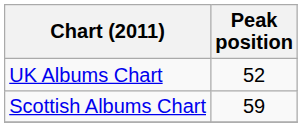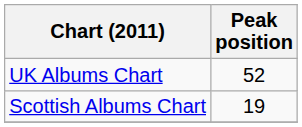 <table class="wikitable sortable">
 <tr>
 <th align="left">Chart (2011)</th>
 <th align="left">Peak<br>position</th>
 </tr>
 <tr>
 <td align="left"><a href='#'>UK Albums Chart</a></td>
 <td align="center">52</td>
 </tr>
 <tr>
 <td align="left"><a href='#'>Scottish Albums Chart</a></td>
-<td align="center">59</td>
+<td align="center">19</td>
 </tr>
 <tr>
 </tr>
 </table>
